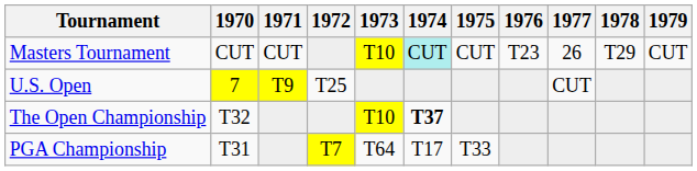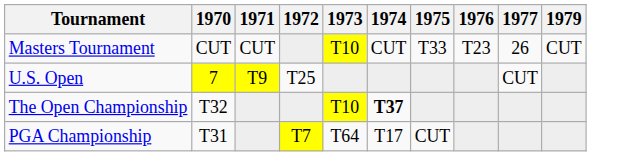 <table class="wikitable" style="font-size:95%;text-align:center;">
 <tr>
 <th>Tournament</th>
 <th>1970</th>
 <th>1971</th>
 <th>1972</th>
 <th>1973</th>
 <th>1974</th>
 <th>1975</th>
 <th>1976</th>
 <th>1977</th>
-<th>1978</th>
 <th>1979</th>
 </tr>
 <tr>
 <td align=left><a href='#'>Masters Tournament</a></td>
 <td>CUT</td>
 <td>CUT</td>
 <td style="background:#eeeeee;"></td>
 <td style="background:yellow;">T10</td>
-<td style="background: paleturquoise;">CUT</td>
 <td>CUT</td>
+<td>T33</td>
 <td>T23</td>
 <td>26</td>
-<td>T29</td>
 <td>CUT</td>
 </tr>
 <tr>
 <td align=left><a href='#'>U.S. Open</a></td>
 <td style="background:yellow;">7</td>
 <td style="background:yellow;">T9</td>
 <td>T25</td>
 <td style="background:#eeeeee;"></td>
 <td style="background:#eeeeee;"></td>
 <td style="background:#eeeeee;"></td>
 <td style="background:#eeeeee;"></td>
 <td>CUT</td>
 <td style="background:#eeeeee;"></td>
-<td style="background:#eeeeee;"></td>
 </tr>
 <tr>
 <td align=left><a href='#'>The Open Championship</a></td>
 <td>T32</td>
 <td style="background:#eeeeee;"></td>
 <td style="background:#eeeeee;"></td>
 <td style="background:yellow;">T10</td>
 <td><strong>T37</strong></td>
 <td style="background:#eeeeee;"></td>
 <td style="background:#eeeeee;"></td>
 <td style="background:#eeeeee;"></td>
 <td style="background:#eeeeee;"></td>
-<td style="background:#eeeeee;"></td>
 </tr>
 <tr>
 <td align=left><a href='#'>PGA Championship</a></td>
 <td>T31</td>
 <td style="background:#eeeeee;"></td>
 <td style="background:yellow;">T7</td>
 <td>T64</td>
 <td>T17</td>
-<td>T33</td>
-<td style="background:#eeeeee;"></td>
+<td>CUT</td>
 <td style="background:#eeeeee;"></td>
 <td style="background:#eeeeee;"></td>
 <td style="background:#eeeeee;"></td>
 </tr>
 </table>
